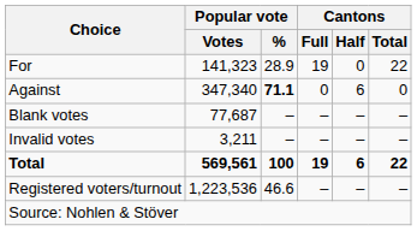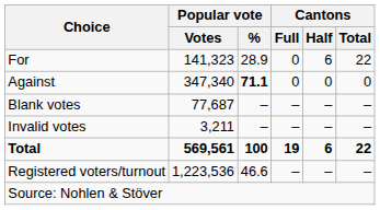 <table class=wikitable style=text-align:right>
 <tr>
 <th rowspan=2>Choice</th>
 <th colspan=2>Popular vote</th>
 <th colspan=3>Cantons</th>
 </tr>
 <tr>
 <th>Votes</th>
 <th>%</th>
 <th>Full</th>
 <th>Half</th>
 <th>Total</th>
 </tr>
 <tr>
 <td align=left>For</td>
 <td>141,323</td>
 <td>28.9</td>
-<td>19</td>
 <td>0</td>
+<td>6</td>
 <td>22</td>
 </tr>
 <tr>
 <td align=left>Against</td>
 <td>347,340</td>
 <td><strong>71.1</strong></td>
 <td>0</td>
-<td>6</td>
+<td>0</td>
 <td>0</td>
 </tr>
 <tr>
 <td align=left>Blank votes</td>
 <td>77,687</td>
 <td>–</td>
 <td>–</td>
 <td>–</td>
 <td>–</td>
 </tr>
 <tr>
 <td align=left>Invalid votes</td>
 <td>3,211</td>
 <td>–</td>
 <td>–</td>
 <td>–</td>
 <td>–</td>
 </tr>
 <tr>
 <td align=left><strong>Total</strong></td>
 <td><strong>569,561</strong></td>
 <td><strong>100</strong></td>
 <td><strong>19</strong></td>
 <td><strong>6</strong></td>
 <td><strong>22</strong></td>
 </tr>
 <tr>
 <td align=left>Registered voters/turnout</td>
 <td>1,223,536</td>
 <td>46.6</td>
 <td>–</td>
 <td>–</td>
 <td>–</td>
 </tr>
 <tr>
 <td align=left colspan=6>Source: Nohlen & Stöver</td>
 </tr>
 </table>
